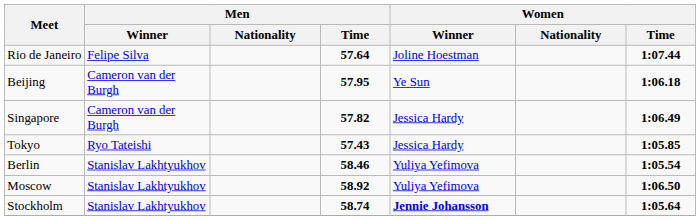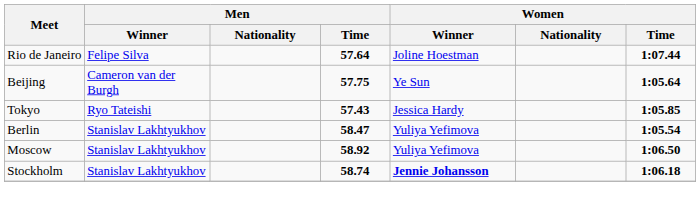 <table class="wikitable">
 <tr>
 <th rowspan="2">Meet</th>
 <th colspan="3">Men</th>
 <th colspan="3">Women</th>
 </tr>
 <tr>
 <th width=150>Winner</th>
 <th width=130>Nationality</th>
 <th width=80>Time</th>
 <th width=150>Winner</th>
 <th width=130>Nationality</th>
 <th width=80>Time</th>
 </tr>
 <tr>
 <td>Rio de Janeiro</td>
 <td><a href='#'>Felipe Silva</a></td>
 <td></td>
 <td align=center><strong>57.64</strong></td>
 <td><a href='#'>Joline Hoestman</a></td>
 <td></td>
 <td align=center><strong>1:07.44</strong></td>
 </tr>
 <tr>
 <td>Beijing</td>
 <td><a href='#'>Cameron van der Burgh</a></td>
 <td></td>
-<td align=center><strong>57.95</strong></td>
+<td align=center><strong>57.75</strong></td>
 <td><a href='#'>Ye Sun</a></td>
 <td></td>
-<td align=center><strong>1:06.18</strong></td>
-</tr>
-<tr>
-<td>Singapore</td>
-<td><a href='#'>Cameron van der Burgh</a></td>
-<td></td>
-<td align=center><strong>57.82</strong></td>
-<td><a href='#'>Jessica Hardy</a></td>
-<td></td>
-<td align=center><strong>1:06.49</strong></td>
+<td align=center><strong>1:05.64</strong></td>
 </tr>
 <tr>
 <td>Tokyo</td>
 <td><a href='#'>Ryo Tateishi</a></td>
 <td></td>
 <td align=center><strong>57.43</strong></td>
 <td><a href='#'>Jessica Hardy</a></td>
 <td></td>
 <td align=center><strong>1:05.85</strong></td>
 </tr>
 <tr>
 <td>Berlin</td>
 <td><a href='#'>Stanislav Lakhtyukhov</a></td>
 <td></td>
-<td align=center><strong>58.46</strong></td>
+<td align=center><strong>58.47</strong></td>
 <td><a href='#'>Yuliya Yefimova</a></td>
 <td></td>
 <td align=center><strong>1:05.54</strong></td>
 </tr>
 <tr>
 <td>Moscow</td>
 <td><a href='#'>Stanislav Lakhtyukhov</a></td>
 <td></td>
 <td align=center><strong>58.92</strong></td>
 <td><a href='#'>Yuliya Yefimova</a></td>
 <td></td>
 <td align=center><strong>1:06.50</strong></td>
 </tr>
 <tr>
 <td>Stockholm</td>
 <td><a href='#'>Stanislav Lakhtyukhov</a></td>
 <td></td>
 <td align=center><strong>58.74</strong></td>
 <td><strong><a href='#'>Jennie Johansson</a></strong></td>
 <td></td>
-<td align=center><strong>1:05.64</strong></td>
+<td align=center><strong>1:06.18</strong></td>
 </tr>
 <tr>
 </tr>
 </table>
